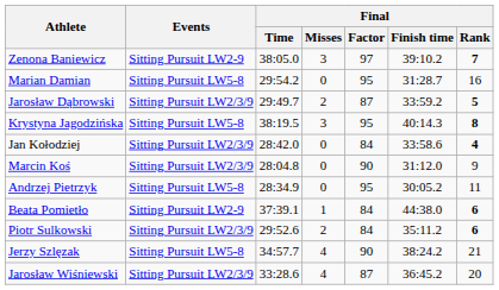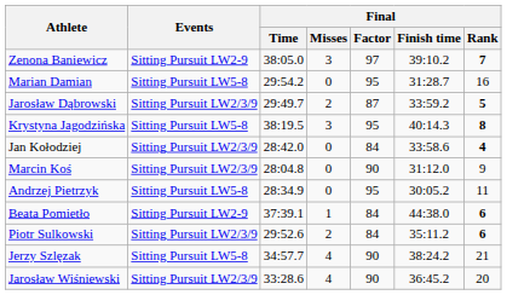 <table class="wikitable" style="font-size:90%">
 <tr>
 <th rowspan="2">Athlete</th>
 <th rowspan="2">Events</th>
 <th colspan="5">Final</th>
 </tr>
 <tr>
 <th>Time</th>
 <th>Misses</th>
 <th>Factor</th>
 <th>Finish time</th>
 <th>Rank</th>
 </tr>
 <tr>
 <td rowspan=1><a href='#'>Zenona Baniewicz</a></td>
 <td><a href='#'>Sitting Pursuit LW2-9</a></td>
 <td align="center">38:05.0</td>
 <td align="center">3</td>
 <td align="center">97</td>
 <td align="center">39:10.2</td>
 <td align="center"><strong>7</strong></td>
 </tr>
 <tr>
 <td rowspan=1><a href='#'>Marian Damian</a></td>
 <td><a href='#'>Sitting Pursuit LW5-8</a></td>
 <td align="center">29:54.2</td>
 <td align="center">0</td>
 <td align="center">95</td>
 <td align="center">31:28.7</td>
 <td align="center">16</td>
 </tr>
 <tr>
 <td rowspan=1><a href='#'>Jarosław Dąbrowski</a></td>
 <td><a href='#'>Sitting Pursuit LW2/3/9</a></td>
 <td align="center">29:49.7</td>
 <td align="center">2</td>
 <td align="center">87</td>
 <td align="center">33:59.2</td>
 <td align="center"><strong>5</strong></td>
 </tr>
 <tr>
 <td rowspan=1><a href='#'>Krystyna Jagodzińska</a></td>
 <td><a href='#'>Sitting Pursuit LW5-8</a></td>
 <td align="center">38:19.5</td>
 <td align="center">3</td>
 <td align="center">95</td>
 <td align="center">40:14.3</td>
 <td align="center"><strong>8</strong></td>
 </tr>
 <tr>
 <td rowspan=1>Jan Kołodziej</td>
 <td><a href='#'>Sitting Pursuit LW2/3/9</a></td>
 <td align="center">28:42.0</td>
 <td align="center">0</td>
 <td align="center">84</td>
 <td align="center">33:58.6</td>
 <td align="center"><strong>4</strong></td>
 </tr>
 <tr>
 <td rowspan=1><a href='#'>Marcin Koś</a></td>
 <td><a href='#'>Sitting Pursuit LW2/3/9</a></td>
 <td align="center">28:04.8</td>
 <td align="center">0</td>
 <td align="center">90</td>
 <td align="center">31:12.0</td>
 <td align="center">9</td>
 </tr>
 <tr>
 <td rowspan=1><a href='#'>Andrzej Pietrzyk</a></td>
 <td><a href='#'>Sitting Pursuit LW5-8</a></td>
 <td align="center">28:34.9</td>
 <td align="center">0</td>
 <td align="center">95</td>
 <td align="center">30:05.2</td>
 <td align="center">11</td>
 </tr>
 <tr>
 <td rowspan=1><a href='#'>Beata Pomietło</a></td>
 <td><a href='#'>Sitting Pursuit LW2-9</a></td>
 <td align="center">37:39.1</td>
 <td align="center">1</td>
 <td align="center">84</td>
 <td align="center">44:38.0</td>
 <td align="center"><strong>6</strong></td>
 </tr>
 <tr>
 <td rowspan=1><a href='#'>Piotr Sulkowski</a></td>
 <td><a href='#'>Sitting Pursuit LW2/3/9</a></td>
 <td align="center">29:52.6</td>
 <td align="center">2</td>
 <td align="center">84</td>
 <td align="center">35:11.2</td>
 <td align="center"><strong>6</strong></td>
 </tr>
 <tr>
 <td rowspan=1><a href='#'>Jerzy Szlęzak</a></td>
 <td><a href='#'>Sitting Pursuit LW5-8</a></td>
 <td align="center">34:57.7</td>
 <td align="center">4</td>
 <td align="center">90</td>
 <td align="center">38:24.2</td>
 <td align="center">21</td>
 </tr>
 <tr>
 <td rowspan=1><a href='#'>Jarosław Wiśniewski</a></td>
 <td><a href='#'>Sitting Pursuit LW2/3/9</a></td>
 <td align="center">33:28.6</td>
 <td align="center">4</td>
-<td align="center">87</td>
+<td align="center">90</td>
 <td align="center">36:45.2</td>
 <td align="center">20</td>
 </tr>
 </table>
